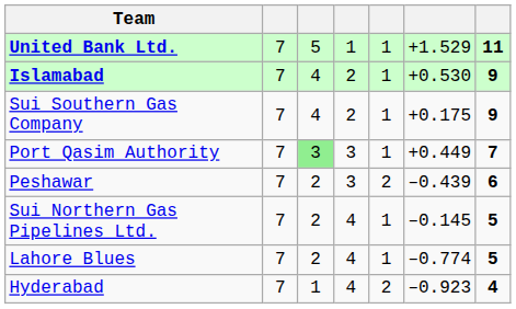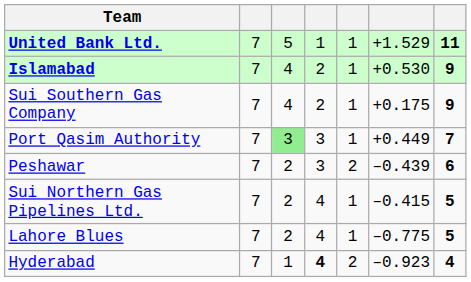 <table class="wikitable sortable" style="text-align:center">
 <tr>
 <th style="width:185px;">Team</th>
 <th style="width:20px;"></th>
 <th style="width:20px;"></th>
 <th style="width:20px;"></th>
 <th style="width:20px;"></th>
 <th style="width:45px;"></th>
 <th style="width:20px;"></th>
 </tr>
 <tr bgcolor="#ccffcc">
 <td style="text-align:left"><strong><a href='#'>United Bank Ltd.</a></strong></td>
 <td>7</td>
 <td>5</td>
 <td>1</td>
 <td>1</td>
 <td>+1.529</td>
 <td><strong>11</strong></td>
 </tr>
 <tr bgcolor="#ccffcc">
 <td style="text-align:left"><strong><a href='#'>Islamabad</a></strong></td>
 <td>7</td>
 <td>4</td>
 <td>2</td>
 <td>1</td>
 <td>+0.530</td>
 <td><strong>9</strong></td>
 </tr>
 <tr>
 <td style="text-align:left"><a href='#'>Sui Southern Gas Company</a></td>
 <td>7</td>
 <td>4</td>
 <td>2</td>
 <td>1</td>
 <td>+0.175</td>
 <td><strong>9</strong></td>
 </tr>
 <tr>
 <td style="text-align:left"><a href='#'>Port Qasim Authority</a></td>
 <td>7</td>
 <td style="background: lightgreen;">3</td>
 <td>3</td>
 <td>1</td>
 <td>+0.449</td>
 <td><strong>7</strong></td>
 </tr>
 <tr>
 <td style="text-align:left"><a href='#'>Peshawar</a></td>
 <td>7</td>
 <td>2</td>
 <td>3</td>
 <td>2</td>
 <td>–0.439</td>
 <td><strong>6</strong></td>
 </tr>
 <tr>
 <td style="text-align:left"><a href='#'>Sui Northern Gas Pipelines Ltd.</a></td>
 <td>7</td>
 <td>2</td>
 <td>4</td>
 <td>1</td>
-<td>–0.145</td>
+<td>–0.415</td>
 <td><strong>5</strong></td>
 </tr>
 <tr>
 <td style="text-align:left"><a href='#'>Lahore Blues</a></td>
 <td>7</td>
 <td>2</td>
 <td>4</td>
 <td>1</td>
-<td>–0.774</td>
+<td>–0.775</td>
 <td><strong>5</strong></td>
 </tr>
 <tr>
 <td style="text-align:left"><a href='#'>Hyderabad</a></td>
 <td>7</td>
 <td>1</td>
-<td>4</td>
+<td><strong>4</strong></td>
 <td>2</td>
 <td>–0.923</td>
 <td><strong>4</strong></td>
 </tr>
 </table>
